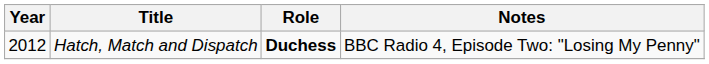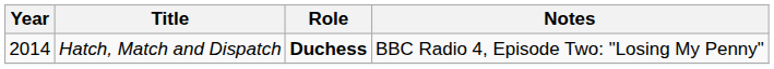 <table class="wikitable sortable">
 <tr>
 <th>Year</th>
 <th>Title</th>
 <th>Role</th>
 <th>Notes</th>
 </tr>
 <tr>
-<td>2012</td>
+<td>2014</td>
 <td><em>Hatch, Match and Dispatch</em></td>
 <td><strong>Duchess</strong></td>
 <td>BBC Radio 4, Episode Two: "Losing My Penny"</td>
 </tr>
 <tr>
 </tr>
 </table>
